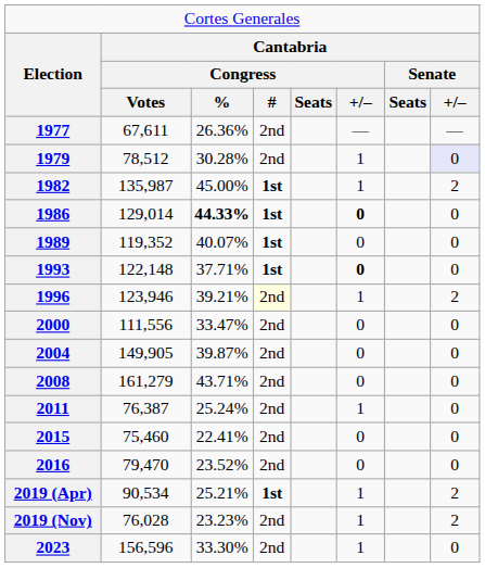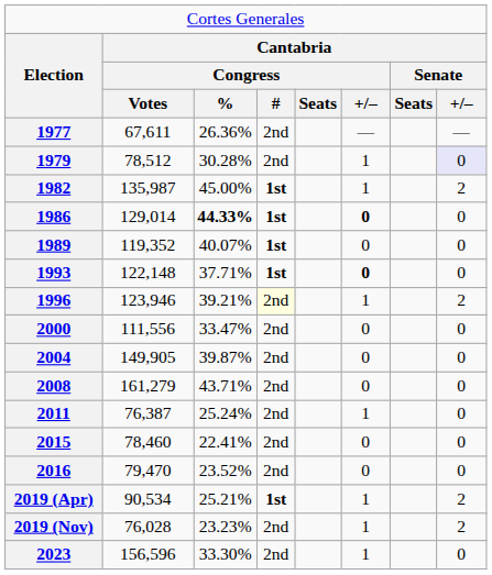 <table class="wikitable" style="font-size:90%; text-align:center;">
 <tr>
 <td colspan="8" align="center"><a href='#'>Cortes Generales</a></td>
 </tr>
 <tr>
 <th rowspan="3" width="75">Election</th>
 <th colspan="7">Cantabria</th>
 </tr>
 <tr>
 <th colspan="5">Congress</th>
 <th colspan="2">Senate</th>
 </tr>
 <tr>
 <th width="70">Votes</th>
 <th width="35">%</th>
 <th width="25">#</th>
 <th>Seats</th>
 <th width="35">+/–</th>
 <th>Seats</th>
 <th width="35">+/–</th>
 </tr>
 <tr>
 <th><a href='#'>1977</a></th>
 <td>67,611</td>
 <td>26.36%</td>
 <td>2nd</td>
 <td></td>
 <td>—</td>
 <td></td>
 <td>—</td>
 </tr>
 <tr>
 <th><a href='#'>1979</a></th>
 <td>78,512</td>
 <td>30.28%</td>
 <td>2nd</td>
 <td></td>
 <td>1</td>
 <td></td>
 <td style="background: lavender;">0</td>
 </tr>
 <tr>
 <th><a href='#'>1982</a></th>
 <td>135,987</td>
 <td>45.00%</td>
 <td><strong>1st</strong></td>
 <td></td>
 <td>1</td>
 <td></td>
 <td>2</td>
 </tr>
 <tr>
 <th><a href='#'>1986</a></th>
 <td>129,014</td>
 <td><strong>44.33%</strong></td>
 <td><strong>1st</strong></td>
 <td></td>
 <td><strong>0</strong></td>
 <td></td>
 <td>0</td>
 </tr>
 <tr>
 <th><a href='#'>1989</a></th>
 <td>119,352</td>
 <td>40.07%</td>
 <td><strong>1st</strong></td>
 <td></td>
 <td>0</td>
 <td></td>
 <td>0</td>
 </tr>
 <tr>
 <th><a href='#'>1993</a></th>
 <td>122,148</td>
 <td>37.71%</td>
 <td><strong>1st</strong></td>
 <td></td>
 <td><strong>0</strong></td>
 <td></td>
 <td>0</td>
 </tr>
 <tr>
 <th><a href='#'>1996</a></th>
 <td>123,946</td>
 <td>39.21%</td>
 <td style="background: lightyellow;">2nd</td>
 <td></td>
 <td>1</td>
 <td></td>
 <td>2</td>
 </tr>
 <tr>
 <th><a href='#'>2000</a></th>
 <td>111,556</td>
 <td>33.47%</td>
 <td>2nd</td>
 <td></td>
 <td>0</td>
 <td></td>
 <td>0</td>
 </tr>
 <tr>
 <th><a href='#'>2004</a></th>
 <td>149,905</td>
 <td>39.87%</td>
 <td>2nd</td>
 <td></td>
 <td>0</td>
 <td></td>
 <td>0</td>
 </tr>
 <tr>
 <th><a href='#'>2008</a></th>
 <td>161,279</td>
 <td>43.71%</td>
 <td>2nd</td>
 <td></td>
 <td>0</td>
 <td></td>
 <td>0</td>
 </tr>
 <tr>
 <th><a href='#'>2011</a></th>
 <td>76,387</td>
 <td>25.24%</td>
 <td>2nd</td>
 <td></td>
 <td>1</td>
 <td></td>
 <td>0</td>
 </tr>
 <tr>
 <th><a href='#'>2015</a></th>
-<td>75,460</td>
+<td>78,460</td>
 <td>22.41%</td>
 <td>2nd</td>
 <td></td>
 <td>0</td>
 <td></td>
 <td>0</td>
 </tr>
 <tr>
 <th><a href='#'>2016</a></th>
 <td>79,470</td>
 <td>23.52%</td>
 <td>2nd</td>
 <td></td>
 <td>0</td>
 <td></td>
 <td>0</td>
 </tr>
 <tr>
 <th><a href='#'>2019 (Apr)</a></th>
 <td>90,534</td>
 <td>25.21%</td>
 <td><strong>1st</strong></td>
 <td></td>
 <td>1</td>
 <td></td>
 <td>2</td>
 </tr>
 <tr>
 <th><a href='#'>2019 (Nov)</a></th>
 <td>76,028</td>
 <td>23.23%</td>
 <td>2nd</td>
 <td></td>
 <td>1</td>
 <td></td>
 <td>2</td>
 </tr>
 <tr>
 <th><a href='#'>2023</a></th>
 <td>156,596</td>
 <td>33.30%</td>
 <td>2nd</td>
 <td></td>
 <td>1</td>
 <td></td>
 <td>0</td>
 </tr>
 </table>
